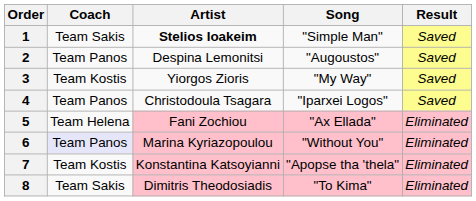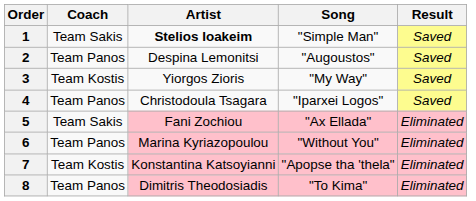 <table class="wikitable" style="text-align: center; width: auto;">
 <tr>
 <th>Order</th>
 <th>Coach</th>
 <th>Artist</th>
 <th>Song</th>
 <th>Result</th>
 </tr>
 <tr>
 <th>1</th>
 <td>Team Sakis</td>
 <td><strong>Stelios Ioakeim</strong></td>
 <td>"Simple Man"</td>
 <td style="background:#fdfc8f;"><em>Saved</em></td>
 </tr>
 <tr>
 <th>2</th>
 <td>Team Panos</td>
 <td>Despina Lemonitsi</td>
 <td>"Augoustos"</td>
 <td style="background:#fdfc8f;"><em>Saved</em></td>
 </tr>
 <tr>
 <th>3</th>
 <td>Team Kostis</td>
 <td>Yiorgos Zioris</td>
 <td>"My Way"</td>
 <td style="background:#fdfc8f;"><em>Saved</em></td>
 </tr>
 <tr>
 <th>4</th>
 <td>Team Panos</td>
 <td>Christodoula Tsagara</td>
 <td>"Iparxei Logos"</td>
 <td style="background:#fdfc8f;"><em>Saved</em></td>
 </tr>
 <tr>
 <th>5</th>
-<td>Team Helena</td>
+<td>Team Sakis</td>
 <td style="background:pink;">Fani Zochiou</td>
 <td style="background:pink;">"Ax Ellada"</td>
 <td style="background:pink;"><em>Eliminated</em></td>
 </tr>
 <tr>
 <th>6</th>
-<td style="background: lavender;">Team Panos</td>
+<td>Team Panos</td>
 <td style="background:pink;">Marina Kyriazopoulou</td>
 <td style="background:pink;">"Without You"</td>
 <td style="background:pink;"><em>Eliminated</em></td>
 </tr>
 <tr>
 <th>7</th>
 <td>Team Kostis</td>
 <td style="background:pink;">Konstantina Katsoyianni</td>
 <td style="background:pink;">"Apopse tha 'thela"</td>
 <td style="background:pink;"><em>Eliminated</em></td>
 </tr>
 <tr>
 <th>8</th>
-<td>Team Sakis</td>
+<td>Team Panos</td>
 <td style="background:pink;">Dimitris Theodosiadis</td>
 <td style="background:pink;">"To Kima"</td>
 <td style="background:pink;"><em>Eliminated</em></td>
 </tr>
 </table>
